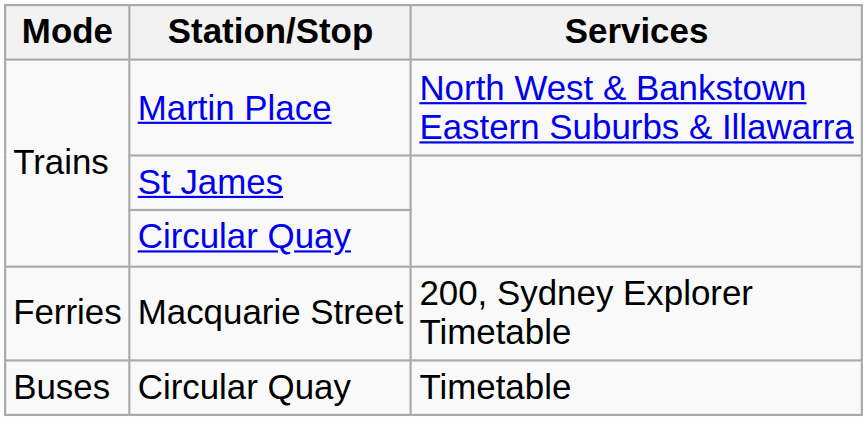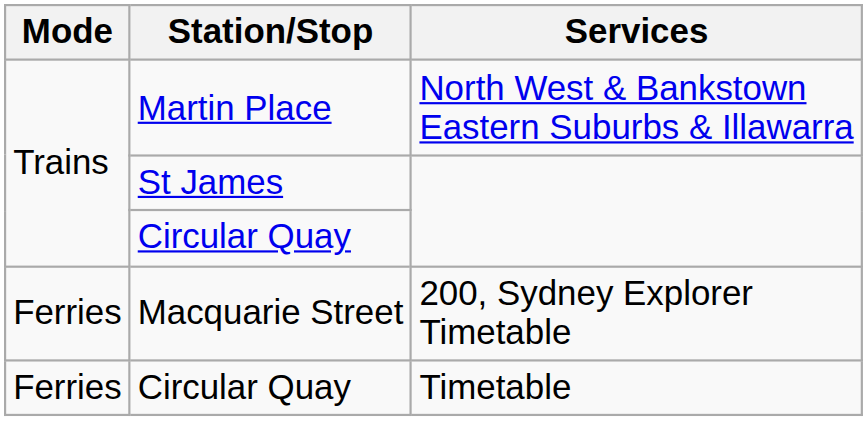 <table class="wikitable">
 <tr>
 <th>Mode</th>
 <th>Station/Stop</th>
 <th>Services</th>
 </tr>
 <tr>
 <td rowspan=3>Trains<br></td>
 <td><a href='#'>Martin Place</a></td>
 <td> <a href='#'>North West & Bankstown</a><br> <a href='#'>Eastern Suburbs & Illawarra</a></td>
 </tr>
 <tr>
 <td><a href='#'>St James</a></td>
 <td rowspan=2></td>
 </tr>
 <tr>
 <td><a href='#'>Circular Quay</a></td>
 </tr>
 <tr>
 <td>Ferries<br></td>
 <td>Macquarie Street</td>
 <td>200, Sydney Explorer <br> Timetable</td>
 </tr>
 <tr>
-<td>Buses<br></td>
+<td>Ferries<br></td>
 <td>Circular Quay</td>
 <td>Timetable</td>
 </tr>
 </table>
